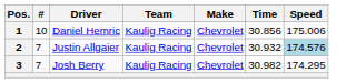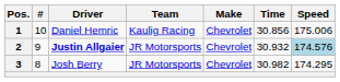 <table class="wikitable" style="font-size:95%">
 <tr>
 <th>Pos.</th>
 <th>#</th>
 <th>Driver</th>
 <th>Team</th>
 <th>Make</th>
 <th>Time</th>
 <th>Speed</th>
 </tr>
 <tr>
 <th>1</th>
 <td>10</td>
 <td><a href='#'>Daniel Hemric</a></td>
 <td><a href='#'>Kaulig Racing</a></td>
 <td><a href='#'>Chevrolet</a></td>
 <td>30.856</td>
 <td>175.006</td>
 </tr>
 <tr>
 <th>2</th>
-<td>7</td>
-<td><a href='#'>Justin Allgaier</a></td>
-<td><a href='#'>Kaulig Racing</a></td>
+<td>9</td>
+<td><strong><a href='#'>Justin Allgaier</a></strong></td>
+<td><a href='#'>JR Motorsports</a></td>
 <td><a href='#'>Chevrolet</a></td>
 <td>30.932</td>
 <td style="background: lightblue;">174.576</td>
 </tr>
 <tr>
 <th>3</th>
-<td>7</td>
+<td>8</td>
 <td><a href='#'>Josh Berry</a></td>
-<td><a href='#'>Kaulig Racing</a></td>
+<td><a href='#'>JR Motorsports</a></td>
 <td><a href='#'>Chevrolet</a></td>
 <td>30.982</td>
 <td>174.295</td>
 </tr>
 <tr>
 <th colspan="7"></th>
 </tr>
 </table>
